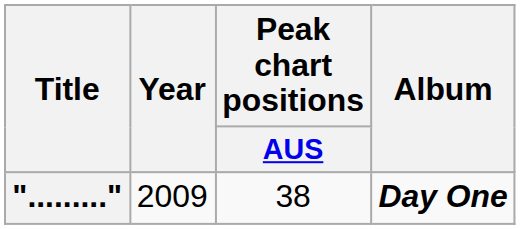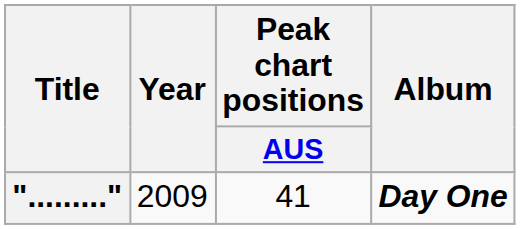 <table class="wikitable plainrowheaders" style="text-align:center;">
 <tr>
 <th scope="col" rowspan="2">Title</th>
 <th scope="col" rowspan="2">Year</th>
 <th scope="col" colspan="1">Peak chart positions</th>
 <th scope="col" rowspan="2">Album</th>
 </tr>
 <tr>
 <th scope="col" style="width:3em;font-size:90%;"><a href='#'>AUS</a><br></th>
 </tr>
 <tr>
 <th scope="row">"........."</th>
 <td>2009</td>
-<td>38</td>
+<td>41</td>
 <td><strong><em>Day One</em></strong></td>
 </tr>
 </table>
